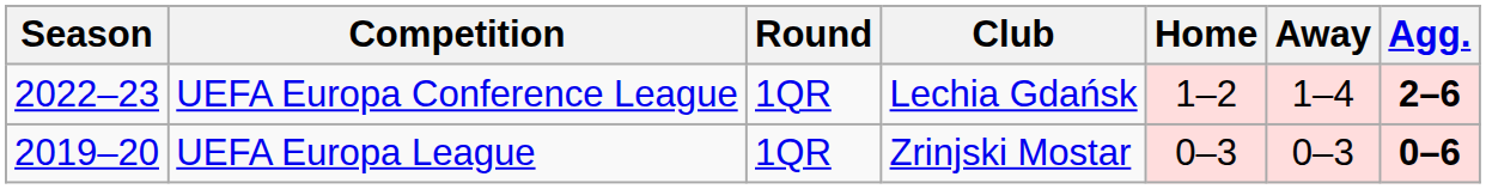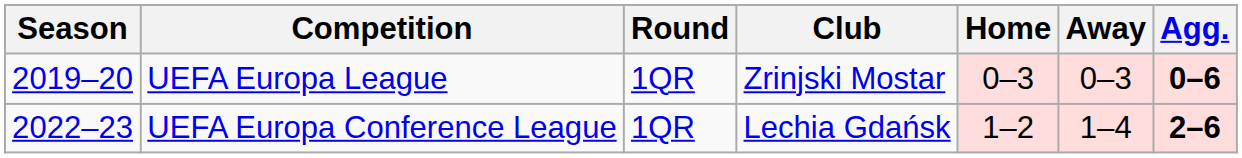 <table class="wikitable">
 <tr>
 <th>Season</th>
 <th>Competition</th>
 <th>Round</th>
 <th>Club</th>
 <th>Home</th>
 <th>Away</th>
 <th><a href='#'>Agg.</a></th>
 </tr>
 <tr>
+<td><a href='#'>2019–20</a></td>
+<td><a href='#'>UEFA Europa League</a></td>
+<td><a href='#'>1QR</a></td>
+<td> <a href='#'>Zrinjski Mostar</a></td>
+<td bgcolor="#FFDDDD" style="text-align:center;">0–3</td>
+<td bgcolor="#FFDDDD" style="text-align:center;">0–3</td>
+<td bgcolor="#FFDDDD" style="text-align:center;"><strong>0–6</strong></td>
+</tr>
+<tr>
 <td><a href='#'>2022–23</a></td>
 <td><a href='#'>UEFA Europa Conference League</a></td>
 <td><a href='#'>1QR</a></td>
 <td> <a href='#'>Lechia Gdańsk</a></td>
 <td bgcolor="#FFDDDD" style="text-align:center;">1–2</td>
 <td bgcolor="#FFDDDD" style="text-align:center;">1–4</td>
 <td bgcolor="#FFDDDD" style="text-align:center;"><strong>2–6</strong></td>
 </tr>
-<tr>
-<td><a href='#'>2019–20</a></td>
-<td><a href='#'>UEFA Europa League</a></td>
-<td><a href='#'>1QR</a></td>
-<td> <a href='#'>Zrinjski Mostar</a></td>
-<td bgcolor="#FFDDDD" style="text-align:center;">0–3</td>
-<td bgcolor="#FFDDDD" style="text-align:center;">0–3</td>
-<td bgcolor="#FFDDDD" style="text-align:center;"><strong>0–6</strong></td>
-</tr>
 </table>
